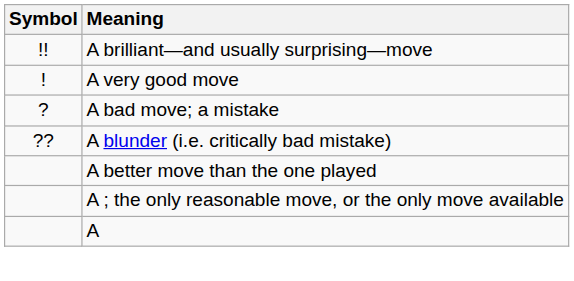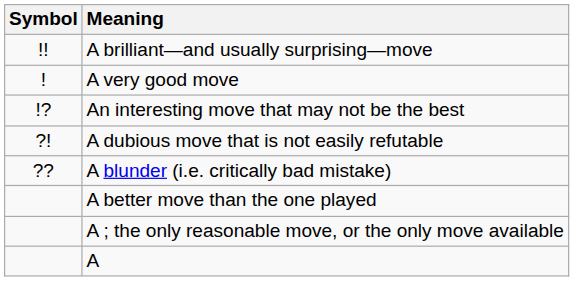 <table class="wikitable">
 <tr style="vertical-align:bottom;">
 <th>Symbol</th>
 <th style="text-align:left;">Meaning</th>
 </tr>
 <tr style="vertical-align:top;">
 <td style="text-align:center;">!!</td>
 <td>A brilliant—and usually surprising—move</td>
 </tr>
 <tr style="vertical-align:top;">
 <td style="text-align:center;">!</td>
 <td>A very good move</td>
 </tr>
 <tr style="vertical-align:top;">
-<td style="text-align:center;">?</td>
-<td>A bad move; a mistake</td>
+<td style="text-align:center;">!?</td>
+<td>An interesting move that may not be the best</td>
+</tr>
+<tr style="vertical-align:top;">
+<td style="text-align:center;">?!</td>
+<td>A dubious move that is not easily refutable</td>
 </tr>
 <tr style="vertical-align:top;">
 <td style="text-align:center;">??</td>
 <td>A <a href='#'>blunder</a> (i.e. critically bad mistake)</td>
 </tr>
 <tr style="vertical-align:top;">
 <td style="text-align:center;"></td>
 <td>A better move than the one played</td>
 </tr>
 <tr style="vertical-align:top;">
 <td style="text-align:center;"></td>
 <td>A ; the only reasonable move, or the only move available</td>
 </tr>
 <tr style="vertical-align:top;">
 <td style="text-align:center;">  </td>
 <td>A </td>
 </tr>
 </table>
